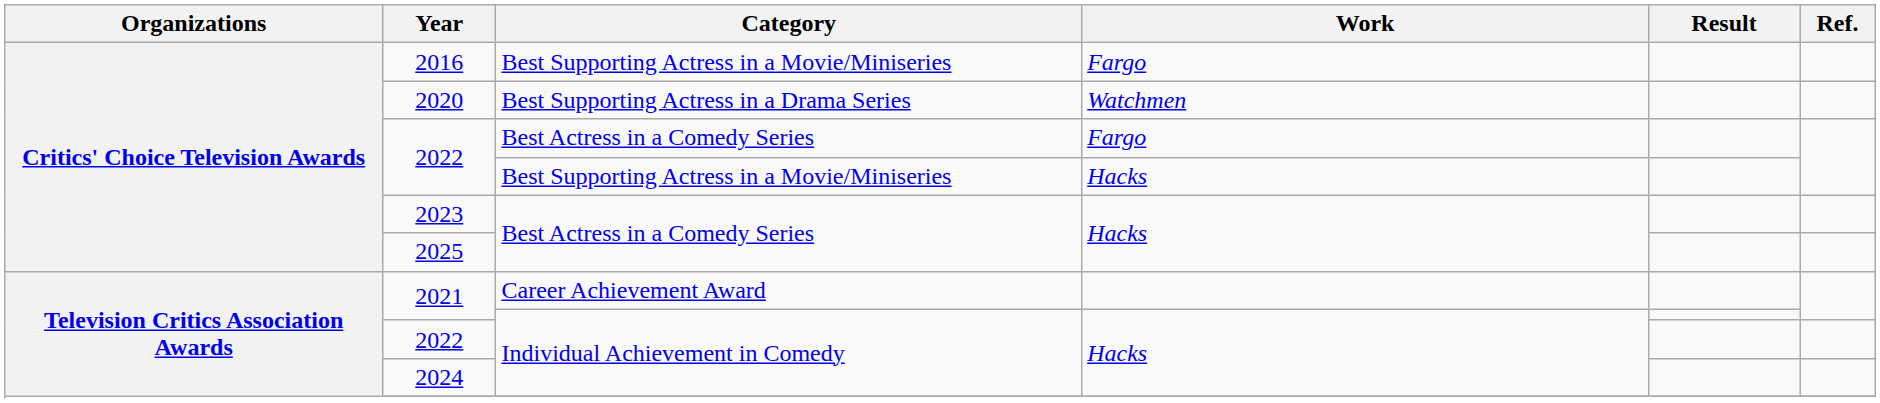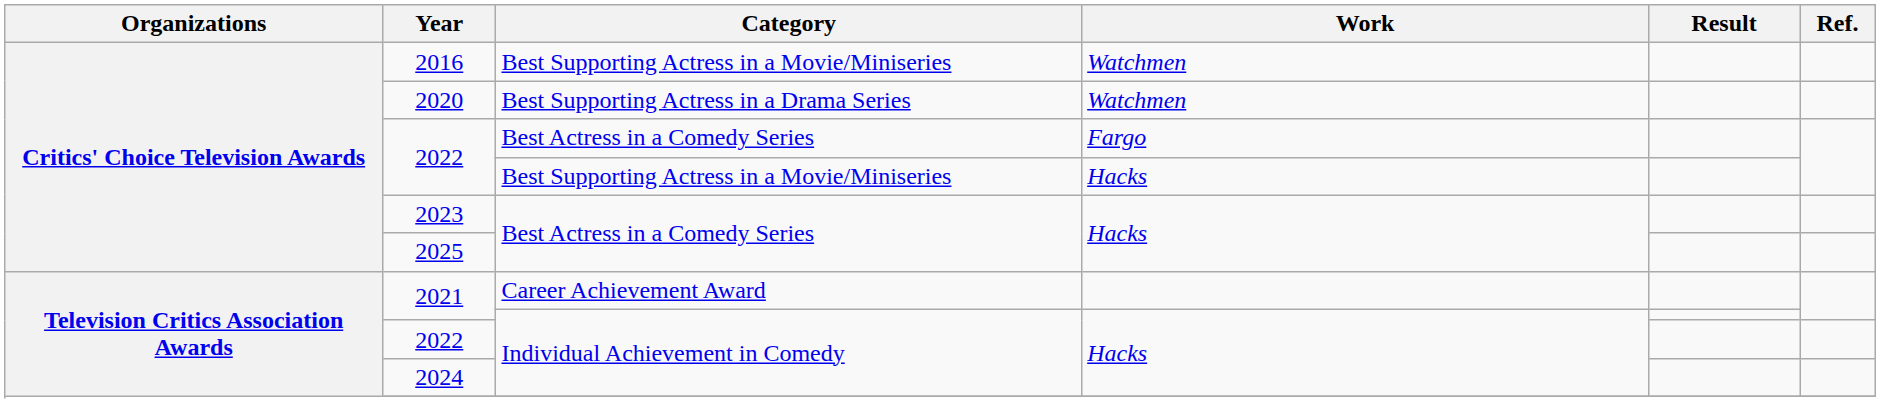 <table class="wikitable unsortable plainrowheaders">
 <tr>
 <th scope="col" style="width:20%;">Organizations</th>
 <th scope="col" style="width:6%;">Year</th>
 <th scope="col" style="width:31%;">Category</th>
 <th scope="col" style="width:30%;">Work</th>
 <th scope="col" style="width:8%;">Result</th>
 <th scope="col" style="width:4%;" class="unsortable">Ref.</th>
 </tr>
 <tr>
 <th rowspan="6" scope="row"><a href='#'>Critics' Choice Television Awards</a></th>
 <td style="text-align:center;"><a href='#'>2016</a></td>
 <td><a href='#'>Best Supporting Actress in a Movie/Miniseries</a></td>
-<td><em><a href='#'>Fargo</a></em></td>
+<td><em><a href='#'>Watchmen</a></em></td>
 <td></td>
 <td></td>
 </tr>
 <tr>
 <td style="text-align:center;"><a href='#'>2020</a></td>
 <td><a href='#'>Best Supporting Actress in a Drama Series</a></td>
 <td><em><a href='#'>Watchmen</a></em></td>
 <td></td>
 <td></td>
 </tr>
 <tr>
 <td rowspan="2" style="text-align:center;"><a href='#'>2022</a></td>
 <td><a href='#'>Best Actress in a Comedy Series</a></td>
 <td><em><a href='#'>Fargo</a></em></td>
 <td></td>
 <td rowspan="2"></td>
 </tr>
 <tr>
 <td><a href='#'>Best Supporting Actress in a Movie/Miniseries</a></td>
 <td><em><a href='#'>Hacks</a></em></td>
 <td></td>
 </tr>
 <tr>
 <td style="text-align:center;"><a href='#'>2023</a></td>
 <td rowspan="2"><a href='#'>Best Actress in a Comedy Series</a></td>
 <td rowspan="2"><em><a href='#'>Hacks</a></em></td>
 <td></td>
 <td></td>
 </tr>
 <tr>
 <td style="text-align:center;"><a href='#'>2025</a></td>
 <td></td>
 <td></td>
 </tr>
 <tr>
 <th rowspan="7" scope="row"><a href='#'>Television Critics Association Awards</a></th>
 <td rowspan="2" style="text-align:center;"><a href='#'>2021</a></td>
 <td><a href='#'>Career Achievement Award</a></td>
 <td></td>
 <td></td>
 <td rowspan="2"></td>
 </tr>
 <tr>
 <td rowspan="3"><a href='#'>Individual Achievement in Comedy</a></td>
 <td rowspan="3"><em><a href='#'>Hacks</a></em></td>
 <td></td>
 </tr>
 <tr>
 <td style="text-align:center;"><a href='#'>2022</a></td>
 <td></td>
 <td></td>
 </tr>
 <tr>
 <td style="text-align:center;"><a href='#'>2024</a></td>
 <td></td>
 <td></td>
 </tr>
 <tr>
 </tr>
 </table>
